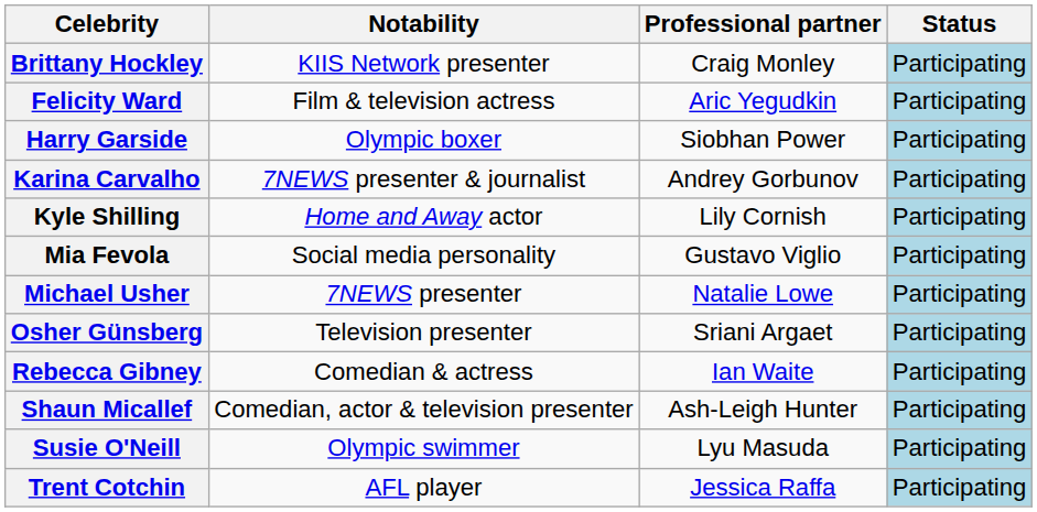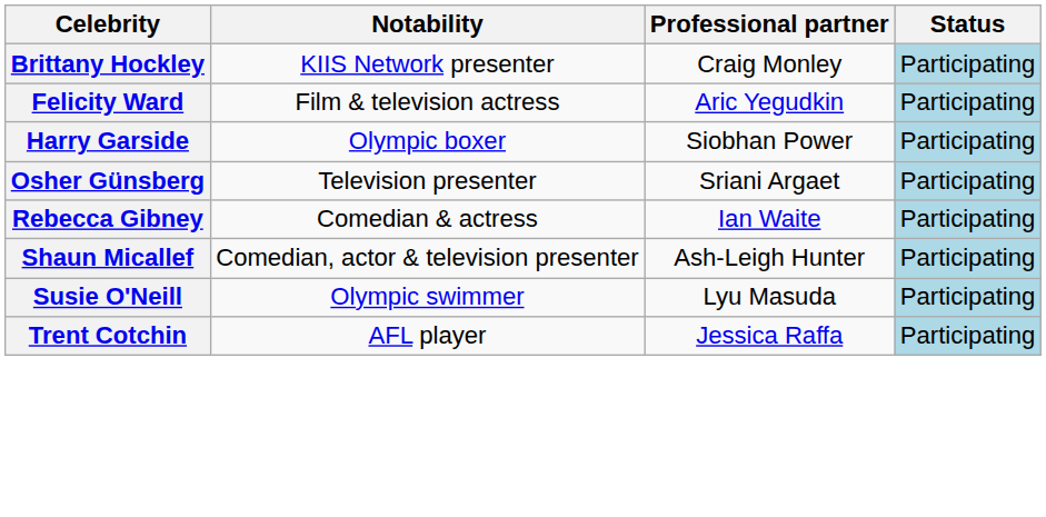 <table class="wikitable sortable" style="text-align:center;">
 <tr>
 <th scope="col">Celebrity</th>
 <th scope="col" class="unsortable">Notability</th>
 <th scope="col">Professional partner</th>
 <th scope="col">Status</th>
 </tr>
 <tr>
 <th><a href='#'>Brittany Hockley</a></th>
 <td><a href='#'>KIIS Network</a> presenter</td>
 <td>Craig Monley</td>
 <td bgcolor="lightblue">Participating</td>
 </tr>
 <tr>
 <th><a href='#'>Felicity Ward</a></th>
 <td>Film & television actress</td>
 <td><a href='#'>Aric Yegudkin</a></td>
 <td bgcolor="lightblue">Participating</td>
 </tr>
 <tr>
 <th><a href='#'>Harry Garside</a></th>
 <td><a href='#'>Olympic boxer</a></td>
 <td>Siobhan Power</td>
-<td bgcolor="lightblue">Participating</td>
-</tr>
-<tr>
-<th><a href='#'>Karina Carvalho</a></th>
-<td><em><a href='#'>7NEWS</a></em> presenter & journalist</td>
-<td>Andrey Gorbunov</td>
-<td bgcolor="lightblue">Participating</td>
-</tr>
-<tr>
-<th>Kyle Shilling</th>
-<td><em><a href='#'>Home and Away</a></em> actor</td>
-<td>Lily Cornish</td>
-<td bgcolor="lightblue">Participating</td>
-</tr>
-<tr>
-<th>Mia Fevola</th>
-<td>Social media personality</td>
-<td>Gustavo Viglio</td>
-<td bgcolor="lightblue">Participating</td>
-</tr>
-<tr>
-<th><a href='#'>Michael Usher</a></th>
-<td><em><a href='#'>7NEWS</a></em> presenter</td>
-<td><a href='#'>Natalie Lowe</a></td>
 <td bgcolor="lightblue">Participating</td>
 </tr>
 <tr>
 <th><a href='#'>Osher Günsberg</a></th>
 <td>Television presenter</td>
 <td>Sriani Argaet</td>
 <td bgcolor="lightblue">Participating</td>
 </tr>
 <tr>
 <th><a href='#'>Rebecca Gibney</a></th>
 <td>Comedian & actress</td>
 <td><a href='#'>Ian Waite</a></td>
 <td bgcolor="lightblue">Participating</td>
 </tr>
 <tr>
 <th><a href='#'>Shaun Micallef</a></th>
 <td>Comedian, actor & television presenter</td>
 <td>Ash-Leigh Hunter</td>
 <td bgcolor="lightblue">Participating</td>
 </tr>
 <tr>
 <th><a href='#'>Susie O'Neill</a></th>
 <td><a href='#'>Olympic swimmer</a></td>
 <td>Lyu Masuda</td>
 <td bgcolor="lightblue">Participating</td>
 </tr>
 <tr>
 <th><a href='#'>Trent Cotchin</a></th>
 <td><a href='#'>AFL</a> player</td>
 <td><a href='#'>Jessica Raffa</a></td>
 <td bgcolor="lightblue">Participating</td>
 </tr>
 </table>
